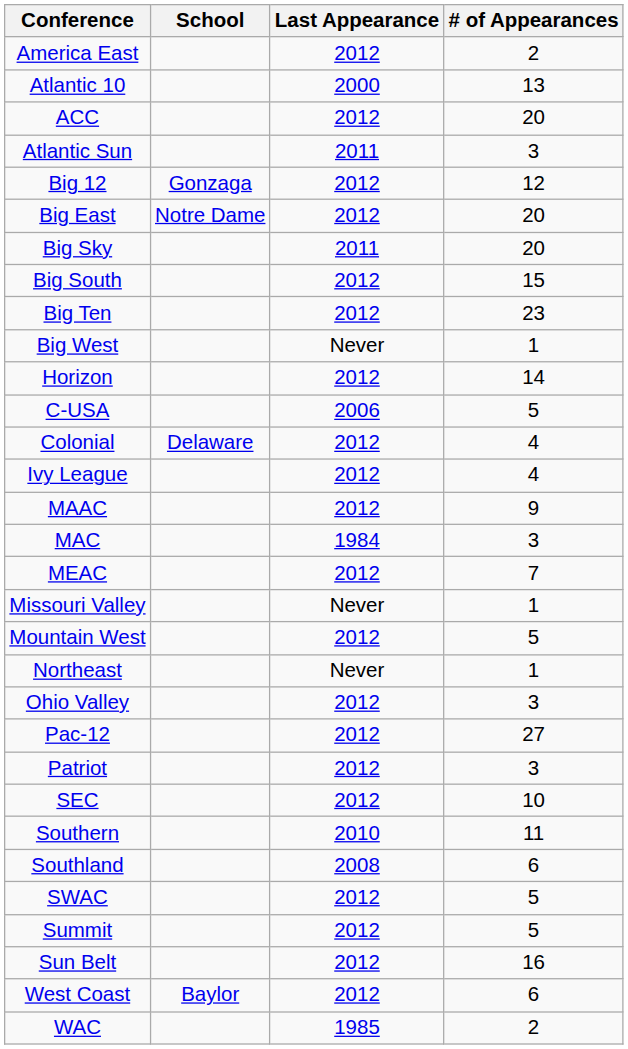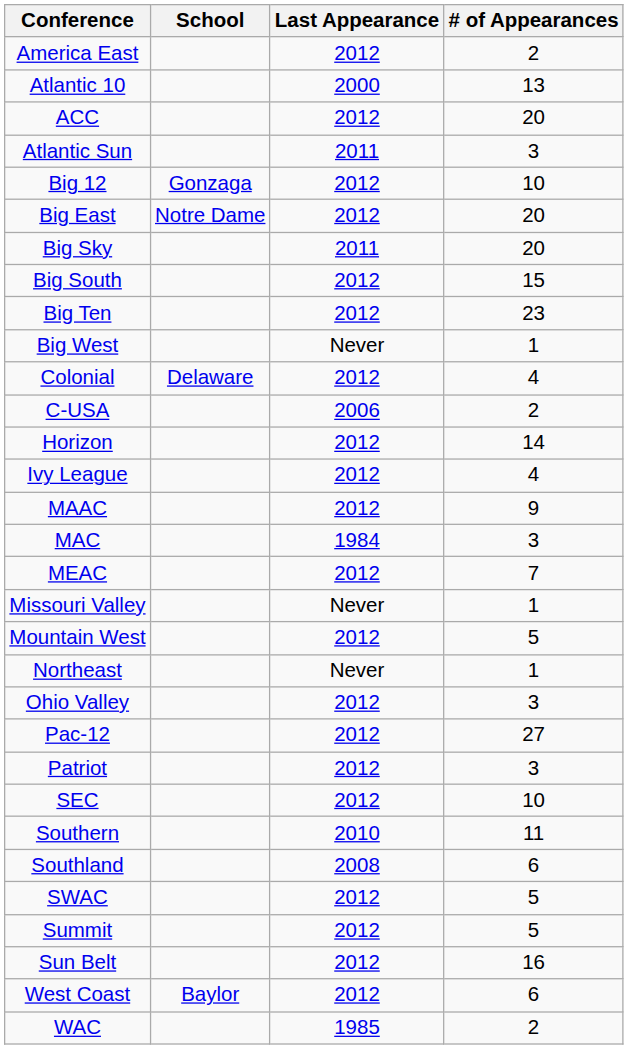 <table class="wikitable sortable" style="text-align: center;">
 <tr>
 <th>Conference</th>
 <th>School</th>
 <th>Last Appearance</th>
 <th># of Appearances</th>
 </tr>
 <tr>
 <td><a href='#'>America East</a></td>
 <td></td>
 <td><a href='#'>2012</a></td>
 <td>2</td>
 </tr>
 <tr>
 <td><a href='#'>Atlantic 10</a></td>
 <td></td>
 <td><a href='#'>2000</a></td>
 <td>13</td>
 </tr>
 <tr>
 <td><a href='#'>ACC</a></td>
 <td></td>
 <td><a href='#'>2012</a></td>
 <td>20</td>
 </tr>
 <tr>
 <td><a href='#'>Atlantic Sun</a></td>
 <td></td>
 <td><a href='#'>2011</a></td>
 <td>3</td>
 </tr>
 <tr>
 <td><a href='#'>Big 12</a></td>
 <td><a href='#'>Gonzaga</a></td>
 <td><a href='#'>2012</a></td>
-<td>12</td>
+<td>10</td>
 </tr>
 <tr>
 <td><a href='#'>Big East</a></td>
 <td><a href='#'>Notre Dame</a></td>
 <td><a href='#'>2012</a></td>
 <td>20</td>
 </tr>
 <tr>
 <td><a href='#'>Big Sky</a></td>
 <td></td>
 <td><a href='#'>2011</a></td>
 <td>20</td>
 </tr>
 <tr>
 <td><a href='#'>Big South</a></td>
 <td></td>
 <td><a href='#'>2012</a></td>
 <td>15</td>
 </tr>
 <tr>
 <td><a href='#'>Big Ten</a></td>
 <td></td>
 <td><a href='#'>2012</a></td>
 <td>23</td>
 </tr>
 <tr>
 <td><a href='#'>Big West</a></td>
 <td></td>
 <td>Never</td>
 <td>1</td>
 </tr>
 <tr>
-<td><a href='#'>Horizon</a></td>
-<td></td>
+<td><a href='#'>Colonial</a></td>
+<td><a href='#'>Delaware</a></td>
 <td><a href='#'>2012</a></td>
-<td>14</td>
+<td>4</td>
 </tr>
 <tr>
 <td><a href='#'>C-USA</a></td>
 <td></td>
 <td><a href='#'>2006</a></td>
-<td>5</td>
+<td>2</td>
 </tr>
 <tr>
-<td><a href='#'>Colonial</a></td>
-<td><a href='#'>Delaware</a></td>
+<td><a href='#'>Horizon</a></td>
+<td></td>
 <td><a href='#'>2012</a></td>
-<td>4</td>
+<td>14</td>
 </tr>
 <tr>
 <td><a href='#'>Ivy League</a></td>
 <td></td>
 <td><a href='#'>2012</a></td>
 <td>4</td>
 </tr>
 <tr>
 <td><a href='#'>MAAC</a></td>
 <td></td>
 <td><a href='#'>2012</a></td>
 <td>9</td>
 </tr>
 <tr>
 <td><a href='#'>MAC</a></td>
 <td></td>
 <td><a href='#'>1984</a></td>
 <td>3</td>
 </tr>
 <tr>
 <td><a href='#'>MEAC</a></td>
 <td></td>
 <td><a href='#'>2012</a></td>
 <td>7</td>
 </tr>
 <tr>
 <td><a href='#'>Missouri Valley</a></td>
 <td></td>
 <td>Never</td>
 <td>1</td>
 </tr>
 <tr>
 <td><a href='#'>Mountain West</a></td>
 <td></td>
 <td><a href='#'>2012</a></td>
 <td>5</td>
 </tr>
 <tr>
 <td><a href='#'>Northeast</a></td>
 <td></td>
 <td>Never</td>
 <td>1</td>
 </tr>
 <tr>
 <td><a href='#'>Ohio Valley</a></td>
 <td></td>
 <td><a href='#'>2012</a></td>
 <td>3</td>
 </tr>
 <tr>
 <td><a href='#'>Pac-12</a></td>
 <td></td>
 <td><a href='#'>2012</a></td>
 <td>27</td>
 </tr>
 <tr>
 <td><a href='#'>Patriot</a></td>
 <td></td>
 <td><a href='#'>2012</a></td>
 <td>3</td>
 </tr>
 <tr>
 <td><a href='#'>SEC</a></td>
 <td></td>
 <td><a href='#'>2012</a></td>
 <td>10</td>
 </tr>
 <tr>
 <td><a href='#'>Southern</a></td>
 <td></td>
 <td><a href='#'>2010</a></td>
 <td>11</td>
 </tr>
 <tr>
 <td><a href='#'>Southland</a></td>
 <td></td>
 <td><a href='#'>2008</a></td>
 <td>6</td>
 </tr>
 <tr>
 <td><a href='#'>SWAC</a></td>
 <td></td>
 <td><a href='#'>2012</a></td>
 <td>5</td>
 </tr>
 <tr>
 <td><a href='#'>Summit</a></td>
 <td></td>
 <td><a href='#'>2012</a></td>
 <td>5</td>
 </tr>
 <tr>
 <td><a href='#'>Sun Belt</a></td>
 <td></td>
 <td><a href='#'>2012</a></td>
 <td>16</td>
 </tr>
 <tr>
 <td><a href='#'>West Coast</a></td>
 <td><a href='#'>Baylor</a></td>
 <td><a href='#'>2012</a></td>
 <td>6</td>
 </tr>
 <tr>
 <td><a href='#'>WAC</a></td>
 <td></td>
 <td><a href='#'>1985</a></td>
 <td>2</td>
 </tr>
 </table>
